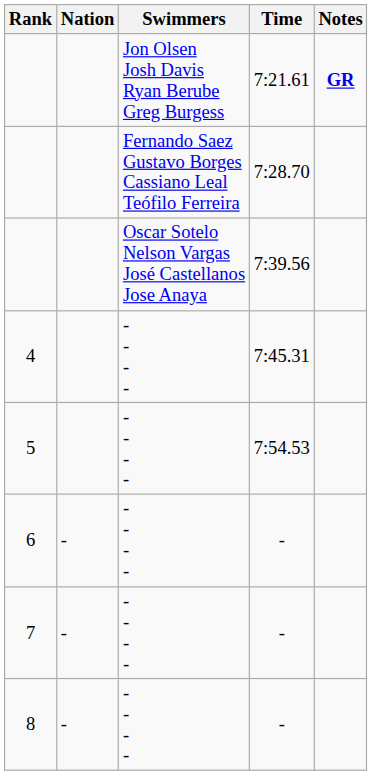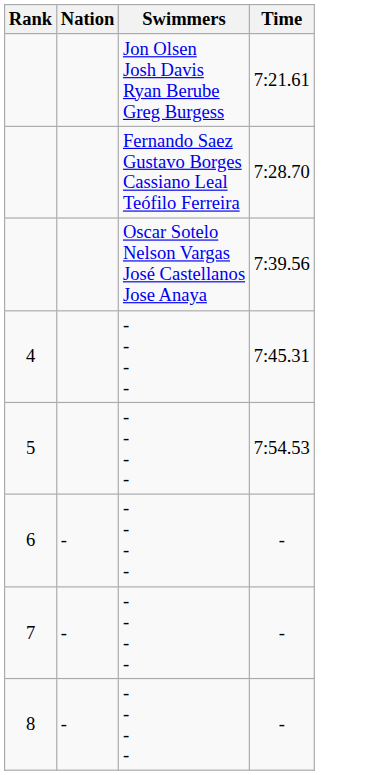 <table class="wikitable sortable" style="text-align:center">
 <tr>
 <th>Rank</th>
 <th>Nation</th>
 <th>Swimmers</th>
 <th>Time</th>
-<th>Notes</th>
 </tr>
 <tr>
 <td></td>
 <td align="left"></td>
 <td align="left"><a href='#'>Jon Olsen</a> <br><a href='#'>Josh Davis</a> <br><a href='#'>Ryan Berube</a> <br><a href='#'>Greg Burgess</a></td>
 <td>7:21.61</td>
-<td><strong><a href='#'>GR</a></strong></td>
 </tr>
 <tr>
 <td></td>
 <td align="left"></td>
 <td align="left"><a href='#'>Fernando Saez</a> <br><a href='#'>Gustavo Borges</a> <br><a href='#'>Cassiano Leal</a> <br><a href='#'>Teófilo Ferreira</a></td>
 <td>7:28.70</td>
-<td></td>
 </tr>
 <tr>
 <td></td>
 <td align="left"></td>
 <td align="left"><a href='#'>Oscar Sotelo</a><br><a href='#'>Nelson Vargas</a><br><a href='#'>José Castellanos</a><br><a href='#'>Jose Anaya</a></td>
 <td>7:39.56</td>
-<td></td>
 </tr>
 <tr>
 <td>4</td>
 <td align="left"></td>
 <td align="left">- <br> - <br> - <br> -</td>
 <td>7:45.31</td>
-<td></td>
 </tr>
 <tr>
 <td>5</td>
 <td align="left"></td>
 <td align="left">- <br> - <br> - <br> -</td>
 <td>7:54.53</td>
-<td></td>
 </tr>
 <tr>
 <td>6</td>
 <td align="left">-</td>
 <td align="left">- <br> - <br> - <br> -</td>
 <td>-</td>
-<td></td>
 </tr>
 <tr>
 <td>7</td>
 <td align="left">-</td>
 <td align="left">- <br> - <br> - <br> -</td>
 <td>-</td>
-<td></td>
 </tr>
 <tr>
 <td>8</td>
 <td align="left">-</td>
 <td align="left">- <br> - <br> - <br> -</td>
 <td>-</td>
-<td></td>
 </tr>
 </table>
